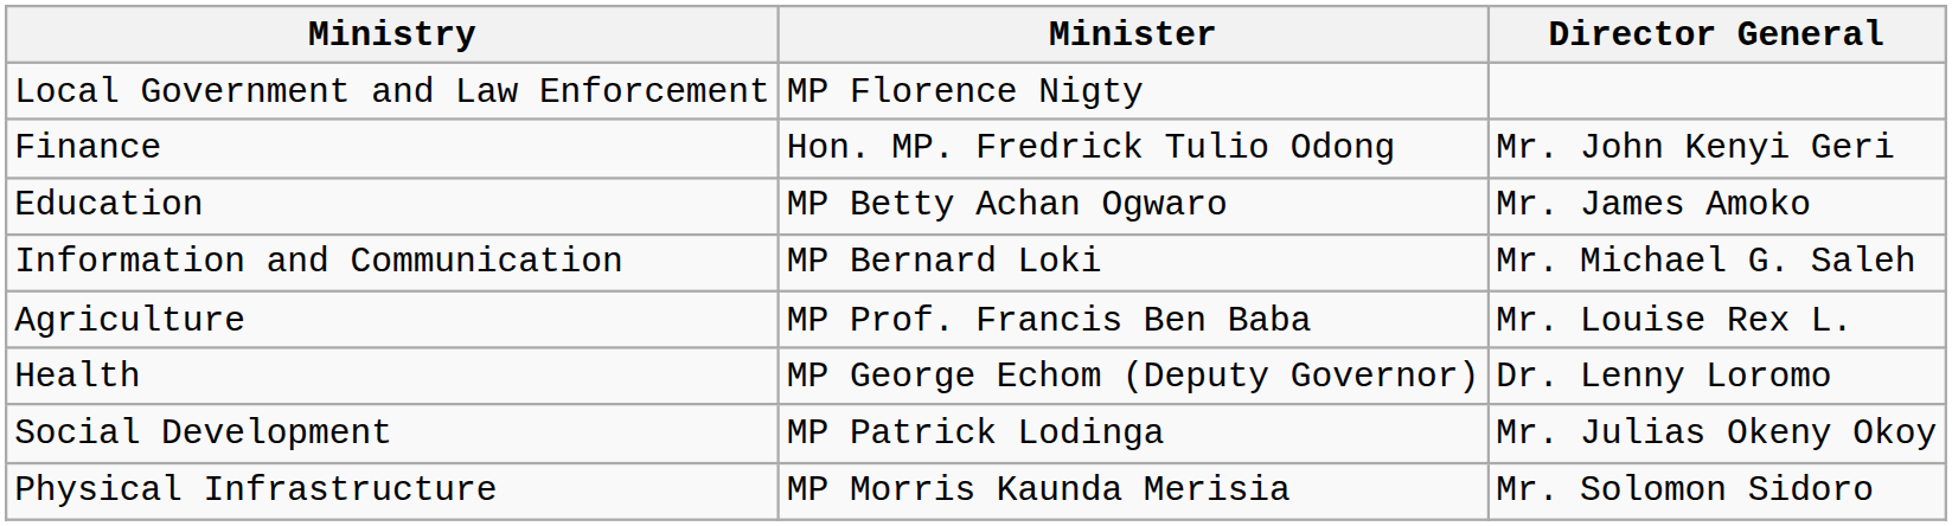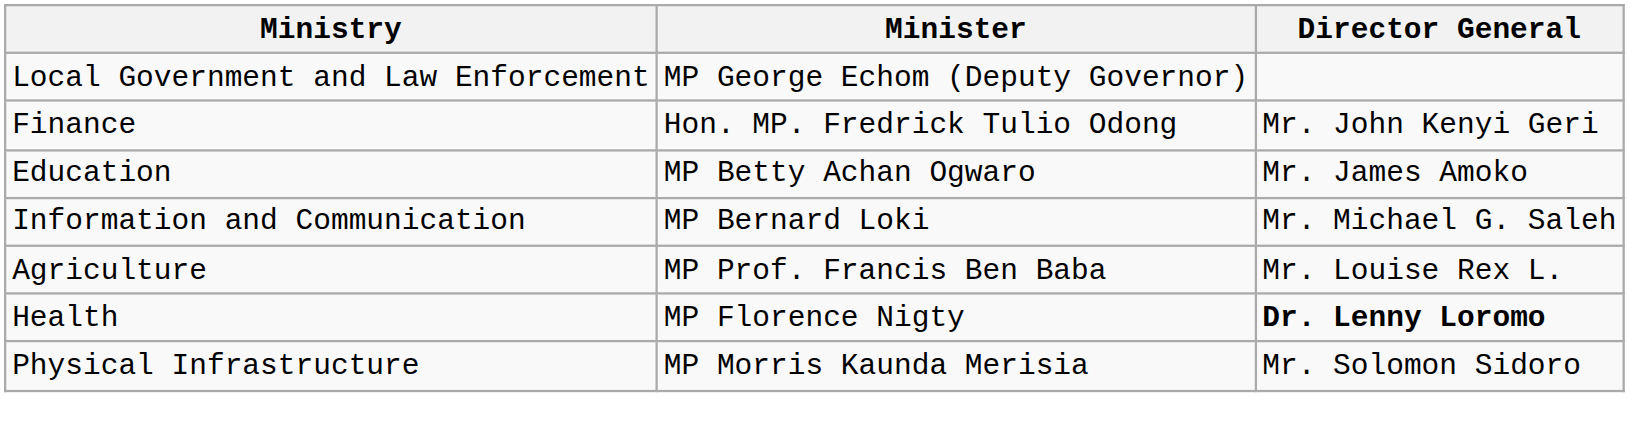 <table class=wikitable>
 <tr>
 <th>Ministry</th>
 <th>Minister</th>
 <th>Director General</th>
 </tr>
 <tr>
 <td>Local Government and Law Enforcement</td>
-<td>MP Florence Nigty</td>
+<td>MP George Echom (Deputy Governor)</td>
 <td></td>
 </tr>
 <tr>
 <td>Finance</td>
 <td>Hon. MP. Fredrick Tulio Odong</td>
 <td>Mr. John Kenyi Geri</td>
 </tr>
 <tr>
 <td>Education</td>
 <td>MP Betty Achan Ogwaro</td>
 <td>Mr. James Amoko</td>
 </tr>
 <tr>
 <td>Information and Communication</td>
 <td>MP  Bernard Loki</td>
 <td>Mr. Michael G. Saleh</td>
 </tr>
 <tr>
 <td>Agriculture</td>
 <td>MP Prof. Francis Ben Baba</td>
 <td>Mr. Louise Rex L.</td>
 </tr>
 <tr>
 <td>Health</td>
-<td>MP George Echom (Deputy Governor)</td>
-<td>Dr. Lenny Loromo</td>
-</tr>
-<tr>
-<td>Social Development</td>
-<td>MP Patrick Lodinga</td>
-<td>Mr. Julias Okeny Okoy</td>
+<td>MP Florence Nigty</td>
+<td><strong>Dr. Lenny Loromo</strong></td>
 </tr>
 <tr>
 <td>Physical Infrastructure</td>
 <td>MP Morris Kaunda Merisia</td>
 <td>Mr. Solomon Sidoro</td>
 </tr>
 </table>
